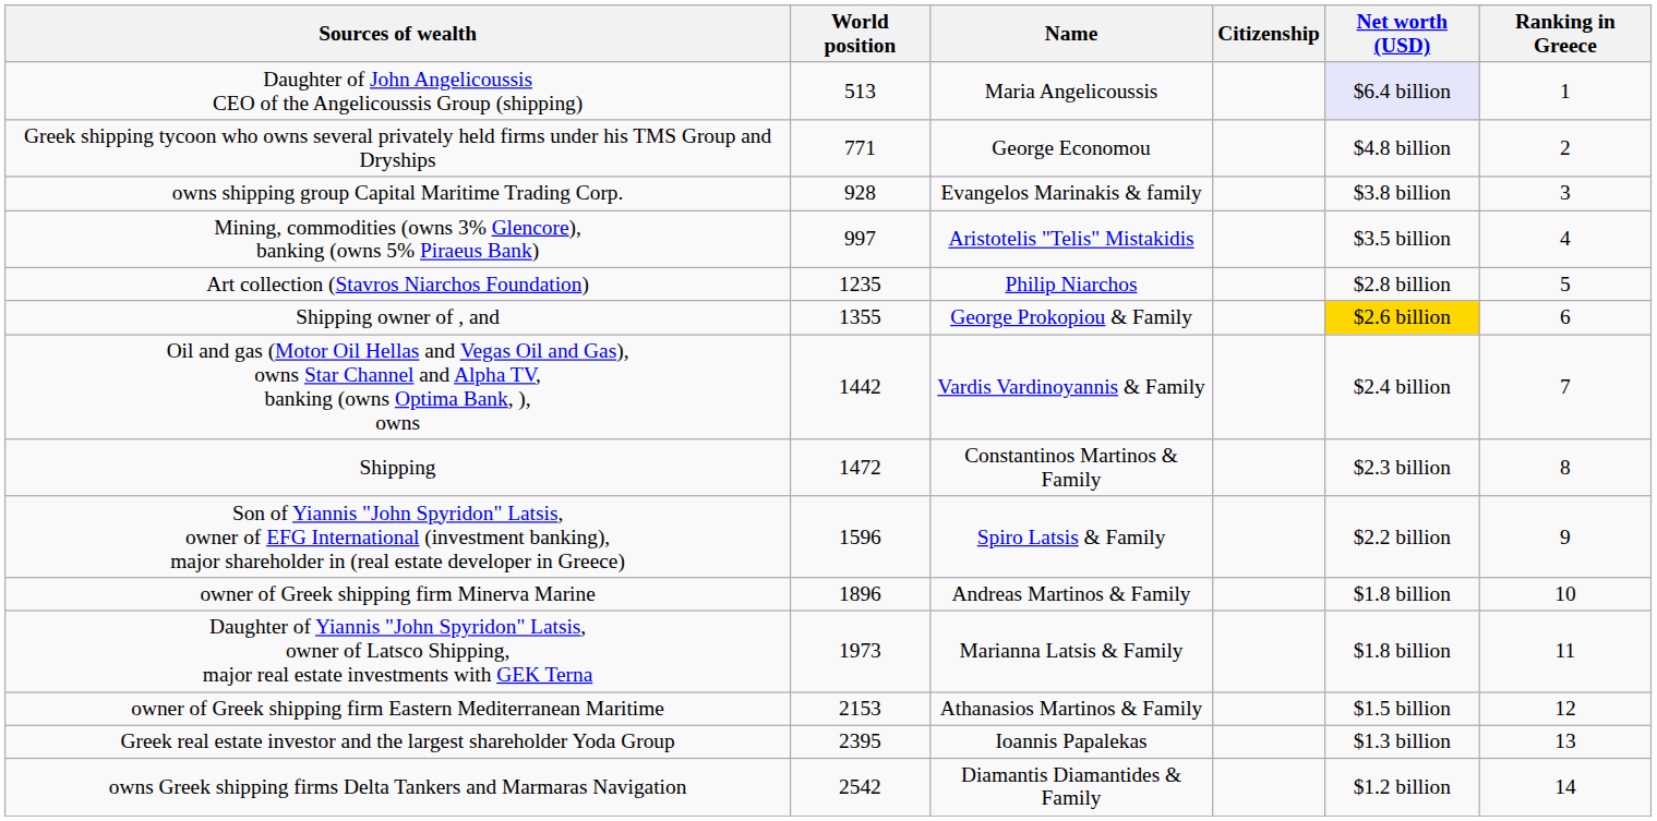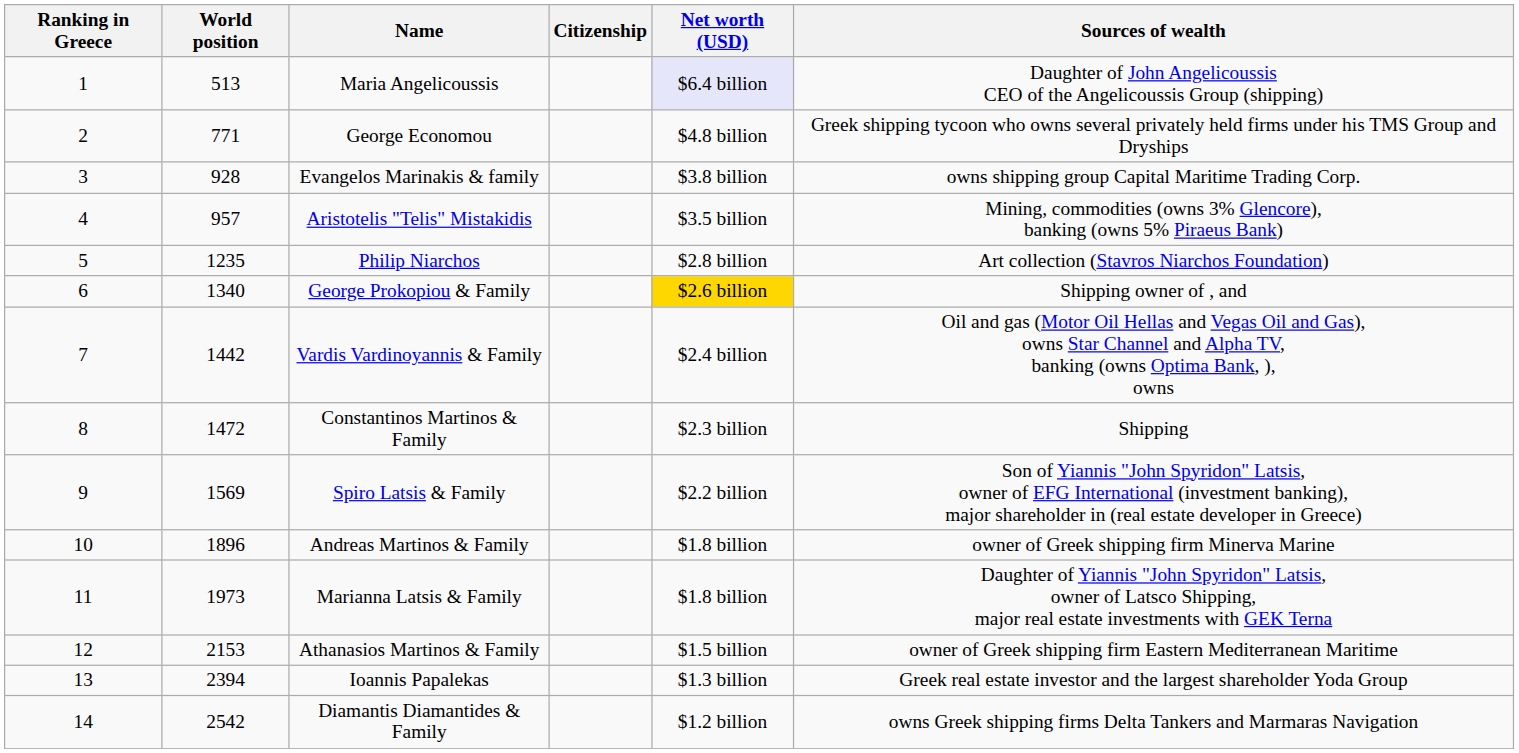 <table class="wikitable sortable" style="width: auto; text-align: center;">
 <tr>
-<th>Sources of wealth</th>
+<th>Ranking in Greece</th>
 <th>World position</th>
 <th>Name</th>
 <th>Citizenship</th>
 <th><a href='#'>Net worth (USD)</a></th>
-<th>Ranking in Greece</th>
+<th>Sources of wealth</th>
 </tr>
 <tr>
-<td>Daughter of <a href='#'>John Angelicoussis</a> <br> CEO of the Angelicoussis Group (shipping)</td>
+<td>1</td>
 <td>513</td>
 <td>Maria Angelicoussis</td>
 <td></td>
 <td style="background: lavender;">$6.4 billion</td>
-<td>1</td>
+<td>Daughter of <a href='#'>John Angelicoussis</a> <br> CEO of the Angelicoussis Group (shipping)</td>
 </tr>
 <tr>
-<td>Greek shipping tycoon who owns several privately held firms under his TMS Group and Dryships</td>
+<td>2</td>
 <td>771</td>
 <td>George Economou</td>
 <td></td>
 <td>$4.8 billion</td>
-<td>2</td>
+<td>Greek shipping tycoon who owns several privately held firms under his TMS Group and Dryships</td>
 </tr>
 <tr>
-<td>owns shipping group Capital Maritime Trading Corp.</td>
+<td>3</td>
 <td>928</td>
 <td>Evangelos Marinakis & family</td>
 <td></td>
 <td>$3.8 billion</td>
-<td>3</td>
+<td>owns shipping group Capital Maritime Trading Corp.</td>
 </tr>
 <tr>
-<td>Mining, commodities (owns 3% <a href='#'>Glencore</a>), <br> banking (owns 5% <a href='#'>Piraeus Bank</a>)</td>
-<td>997</td>
+<td>4</td>
+<td>957</td>
 <td><a href='#'>Aristotelis "Telis" Mistakidis</a></td>
 <td></td>
 <td>$3.5 billion</td>
-<td>4</td>
+<td>Mining, commodities (owns 3% <a href='#'>Glencore</a>), <br> banking (owns 5% <a href='#'>Piraeus Bank</a>)</td>
 </tr>
 <tr>
-<td>Art collection (<a href='#'>Stavros Niarchos Foundation</a>)</td>
+<td>5</td>
 <td>1235</td>
 <td><a href='#'>Philip Niarchos</a></td>
 <td> <br> </td>
 <td>$2.8 billion</td>
-<td>5</td>
+<td>Art collection (<a href='#'>Stavros Niarchos Foundation</a>)</td>
 </tr>
 <tr>
-<td>Shipping owner of ,  and </td>
-<td>1355</td>
+<td>6</td>
+<td>1340</td>
 <td><a href='#'>George Prokopiou</a> & Family</td>
 <td></td>
 <td style="background: gold;">$2.6 billion</td>
-<td>6</td>
+<td>Shipping owner of ,  and </td>
 </tr>
 <tr>
-<td>Oil and gas (<a href='#'>Motor Oil Hellas</a> and <a href='#'>Vegas Oil and Gas</a>), <br> owns <a href='#'>Star Channel</a> and <a href='#'>Alpha TV</a>,<br> banking (owns <a href='#'>Optima Bank</a>, ), <br> owns </td>
+<td>7</td>
 <td>1442</td>
 <td><a href='#'>Vardis Vardinoyannis</a> & Family</td>
 <td></td>
 <td>$2.4 billion</td>
-<td>7</td>
+<td>Oil and gas (<a href='#'>Motor Oil Hellas</a> and <a href='#'>Vegas Oil and Gas</a>), <br> owns <a href='#'>Star Channel</a> and <a href='#'>Alpha TV</a>,<br> banking (owns <a href='#'>Optima Bank</a>, ), <br> owns </td>
 </tr>
 <tr>
-<td>Shipping</td>
+<td>8</td>
 <td>1472</td>
 <td>Constantinos Martinos & Family</td>
 <td></td>
 <td>$2.3 billion</td>
-<td>8</td>
+<td>Shipping</td>
 </tr>
 <tr>
-<td>Son of <a href='#'> Yiannis "John Spyridon" Latsis</a>, <br> owner of <a href='#'>EFG International</a> (investment banking), <br> major shareholder in  (real estate developer in Greece)</td>
-<td>1596</td>
+<td>9</td>
+<td>1569</td>
 <td><a href='#'>Spiro Latsis</a> & Family</td>
 <td></td>
 <td>$2.2 billion</td>
-<td>9</td>
+<td>Son of <a href='#'> Yiannis "John Spyridon" Latsis</a>, <br> owner of <a href='#'>EFG International</a> (investment banking), <br> major shareholder in  (real estate developer in Greece)</td>
 </tr>
 <tr>
-<td>owner of Greek shipping firm Minerva Marine</td>
+<td>10</td>
 <td>1896</td>
 <td>Andreas Martinos & Family</td>
 <td></td>
 <td>$1.8 billion</td>
-<td>10</td>
+<td>owner of Greek shipping firm Minerva Marine</td>
 </tr>
 <tr>
-<td>Daughter of <a href='#'> Yiannis "John Spyridon" Latsis</a>, <br> owner of Latsco Shipping, <br> major real estate investments with <a href='#'>GEK Terna</a></td>
+<td>11</td>
 <td>1973</td>
 <td>Marianna Latsis & Family</td>
 <td></td>
 <td>$1.8 billion</td>
-<td>11</td>
+<td>Daughter of <a href='#'> Yiannis "John Spyridon" Latsis</a>, <br> owner of Latsco Shipping, <br> major real estate investments with <a href='#'>GEK Terna</a></td>
 </tr>
 <tr>
-<td>owner of Greek shipping firm Eastern Mediterranean Maritime</td>
+<td>12</td>
 <td>2153</td>
 <td>Athanasios Martinos & Family</td>
 <td></td>
 <td>$1.5 billion</td>
-<td>12</td>
+<td>owner of Greek shipping firm Eastern Mediterranean Maritime</td>
 </tr>
 <tr>
-<td>Greek real estate investor and the largest shareholder Yoda Group</td>
-<td>2395</td>
+<td>13</td>
+<td>2394</td>
 <td>Ioannis Papalekas</td>
 <td></td>
 <td>$1.3 billion</td>
-<td>13</td>
+<td>Greek real estate investor and the largest shareholder Yoda Group</td>
 </tr>
 <tr>
-<td>owns Greek shipping firms Delta Tankers and Marmaras Navigation</td>
+<td>14</td>
 <td>2542</td>
 <td>Diamantis Diamantides & Family</td>
 <td></td>
 <td>$1.2 billion</td>
-<td>14</td>
+<td>owns Greek shipping firms Delta Tankers and Marmaras Navigation</td>
 </tr>
 </table>
